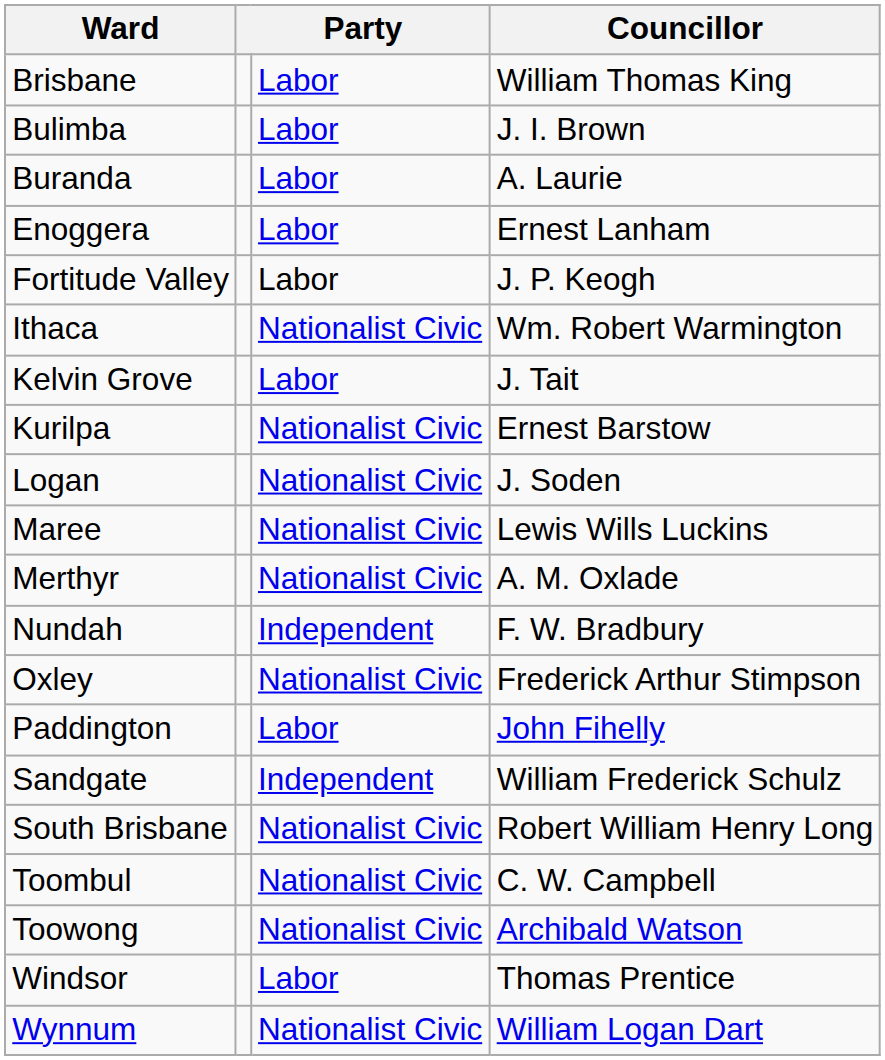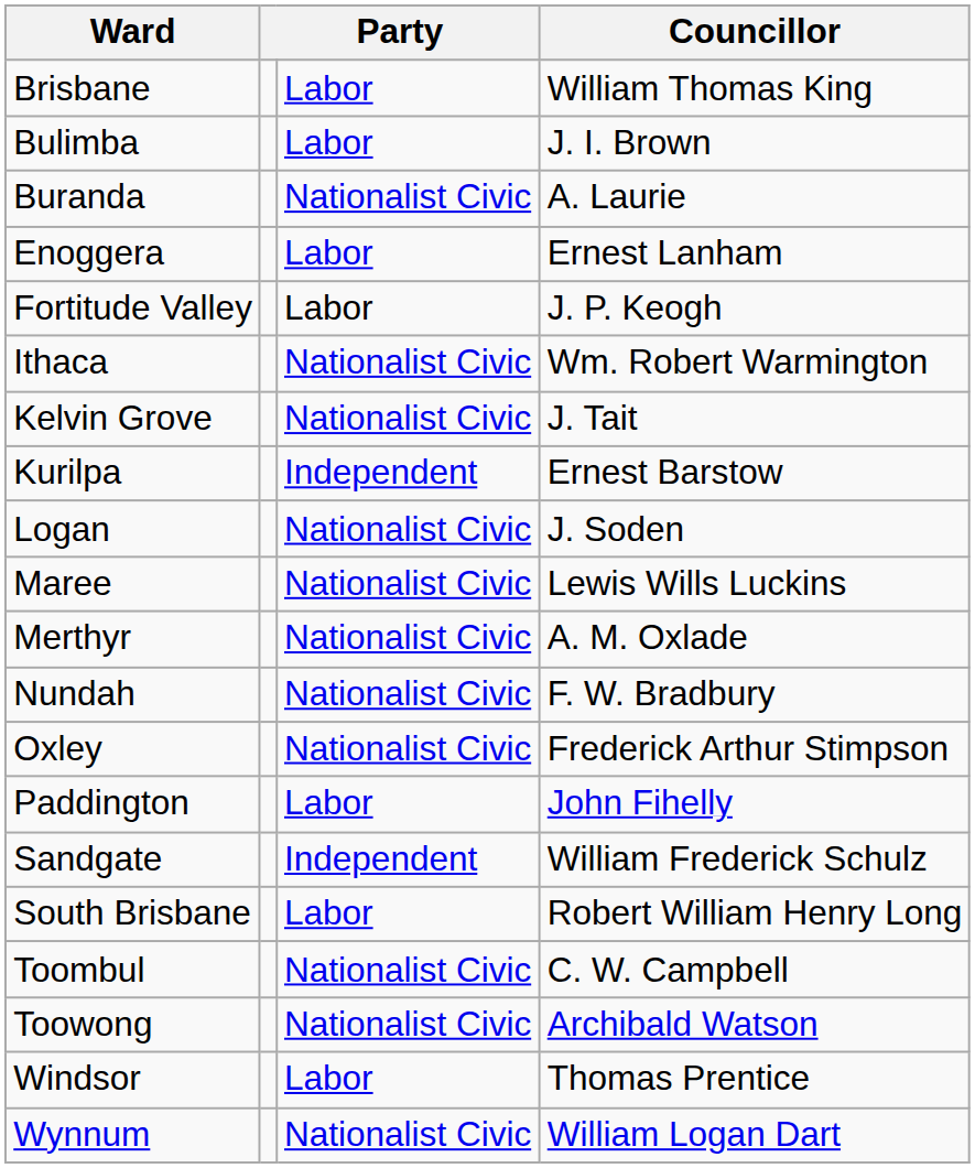 <table class="wikitable">
 <tr>
 <th>Ward</th>
 <th colspan="2">Party</th>
 <th>Councillor</th>
 </tr>
 <tr>
 <td>Brisbane</td>
 <td></td>
 <td><a href='#'>Labor</a></td>
 <td>William Thomas King</td>
 </tr>
 <tr>
 <td>Bulimba</td>
 <td></td>
 <td><a href='#'>Labor</a></td>
 <td>J. I. Brown</td>
 </tr>
 <tr>
 <td>Buranda</td>
 <td></td>
-<td><a href='#'>Labor</a></td>
+<td><a href='#'>Nationalist Civic</a></td>
 <td>A. Laurie</td>
 </tr>
 <tr>
 <td>Enoggera</td>
 <td></td>
 <td><a href='#'>Labor</a></td>
 <td>Ernest Lanham</td>
 </tr>
 <tr>
 <td>Fortitude Valley</td>
 <td></td>
 <td>Labor</td>
 <td>J. P. Keogh</td>
 </tr>
 <tr>
 <td>Ithaca</td>
 <td></td>
 <td><a href='#'>Nationalist Civic</a></td>
 <td>Wm. Robert Warmington</td>
 </tr>
 <tr>
 <td>Kelvin Grove</td>
 <td></td>
-<td><a href='#'>Labor</a></td>
+<td><a href='#'>Nationalist Civic</a></td>
 <td>J. Tait</td>
 </tr>
 <tr>
 <td>Kurilpa</td>
 <td></td>
-<td><a href='#'>Nationalist Civic</a></td>
+<td><a href='#'>Independent</a></td>
 <td>Ernest Barstow</td>
 </tr>
 <tr>
 <td>Logan</td>
 <td></td>
 <td><a href='#'>Nationalist Civic</a></td>
 <td>J. Soden</td>
 </tr>
 <tr>
 <td>Maree</td>
 <td></td>
 <td><a href='#'>Nationalist Civic</a></td>
 <td>Lewis Wills Luckins</td>
 </tr>
 <tr>
 <td>Merthyr</td>
 <td></td>
 <td><a href='#'>Nationalist Civic</a></td>
 <td>A. M. Oxlade</td>
 </tr>
 <tr>
 <td>Nundah</td>
 <td></td>
-<td><a href='#'>Independent</a></td>
+<td><a href='#'>Nationalist Civic</a></td>
 <td>F. W. Bradbury</td>
 </tr>
 <tr>
 <td>Oxley</td>
 <td></td>
 <td><a href='#'>Nationalist Civic</a></td>
 <td>Frederick Arthur Stimpson</td>
 </tr>
 <tr>
 <td>Paddington</td>
 <td></td>
 <td><a href='#'>Labor</a></td>
 <td><a href='#'>John Fihelly</a></td>
 </tr>
 <tr>
 <td>Sandgate</td>
 <td></td>
 <td><a href='#'>Independent</a></td>
 <td>William Frederick Schulz</td>
 </tr>
 <tr>
 <td>South Brisbane</td>
 <td></td>
-<td><a href='#'>Nationalist Civic</a></td>
+<td><a href='#'>Labor</a></td>
 <td>Robert William Henry Long</td>
 </tr>
 <tr>
 <td>Toombul</td>
 <td></td>
 <td><a href='#'>Nationalist Civic</a></td>
 <td>C. W. Campbell</td>
 </tr>
 <tr>
 <td>Toowong</td>
 <td></td>
 <td><a href='#'>Nationalist Civic</a></td>
 <td><a href='#'>Archibald Watson</a></td>
 </tr>
 <tr>
 <td>Windsor</td>
 <td></td>
 <td><a href='#'>Labor</a></td>
 <td>Thomas Prentice</td>
 </tr>
 <tr>
 <td><a href='#'>Wynnum</a></td>
 <td></td>
 <td><a href='#'>Nationalist Civic</a></td>
 <td><a href='#'>William Logan Dart</a></td>
 </tr>
 </table>
